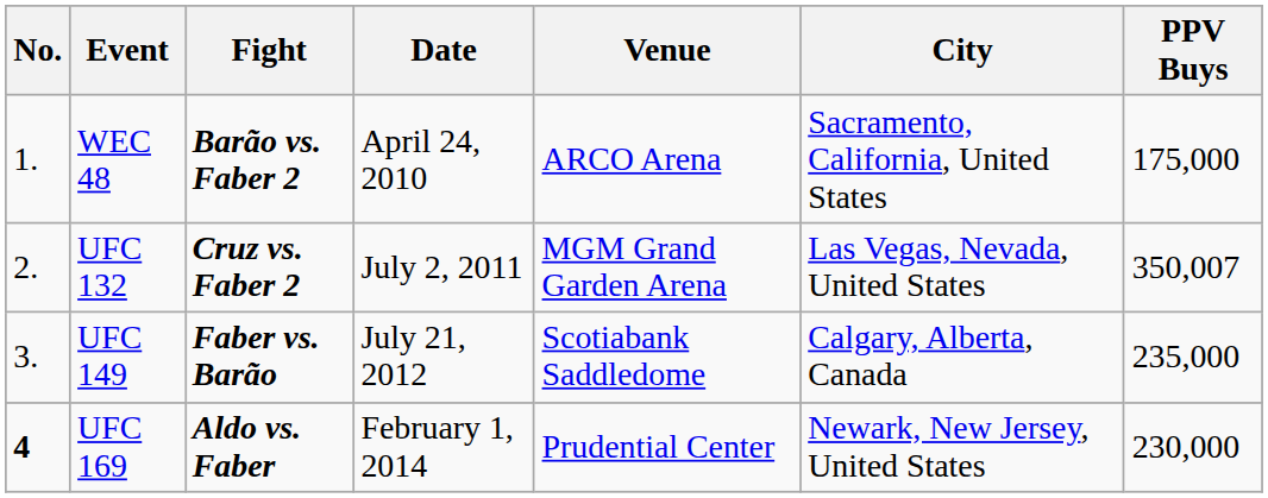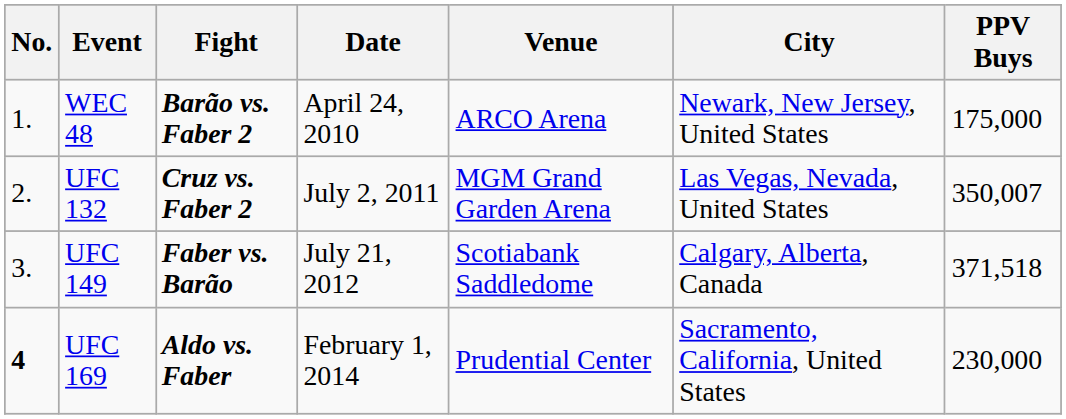 <table class="wikitable">
 <tr>
 <th>No.</th>
 <th>Event</th>
 <th>Fight</th>
 <th>Date</th>
 <th>Venue</th>
 <th>City</th>
 <th>PPV Buys</th>
 </tr>
 <tr>
 <td>1.</td>
 <td><a href='#'>WEC 48</a></td>
 <td><strong><em>Barão vs. Faber 2</em></strong></td>
 <td>April 24, 2010</td>
 <td><a href='#'>ARCO Arena</a></td>
-<td><a href='#'>Sacramento, California</a>, United States</td>
+<td><a href='#'>Newark, New Jersey</a>, United States</td>
 <td>175,000</td>
 </tr>
 <tr>
 <td>2.</td>
 <td><a href='#'>UFC 132</a></td>
 <td><strong><em>Cruz vs. Faber 2</em></strong></td>
 <td>July 2, 2011</td>
 <td><a href='#'>MGM Grand Garden Arena</a></td>
 <td><a href='#'>Las Vegas, Nevada</a>, United States</td>
 <td>350,007</td>
 </tr>
 <tr>
 <td>3.</td>
 <td><a href='#'>UFC 149</a></td>
 <td><strong><em>Faber vs. Barão</em></strong></td>
 <td>July 21, 2012</td>
 <td><a href='#'>Scotiabank Saddledome</a></td>
 <td><a href='#'>Calgary, Alberta</a>, Canada</td>
-<td>235,000</td>
+<td>371,518</td>
 </tr>
 <tr>
 <td><strong>4</strong></td>
 <td><a href='#'>UFC 169</a></td>
 <td><strong><em>Aldo vs. Faber</em></strong></td>
 <td>February 1, 2014</td>
 <td><a href='#'>Prudential Center</a></td>
-<td><a href='#'>Newark, New Jersey</a>, United States</td>
+<td><a href='#'>Sacramento, California</a>, United States</td>
 <td>230,000</td>
 </tr>
 </table>
